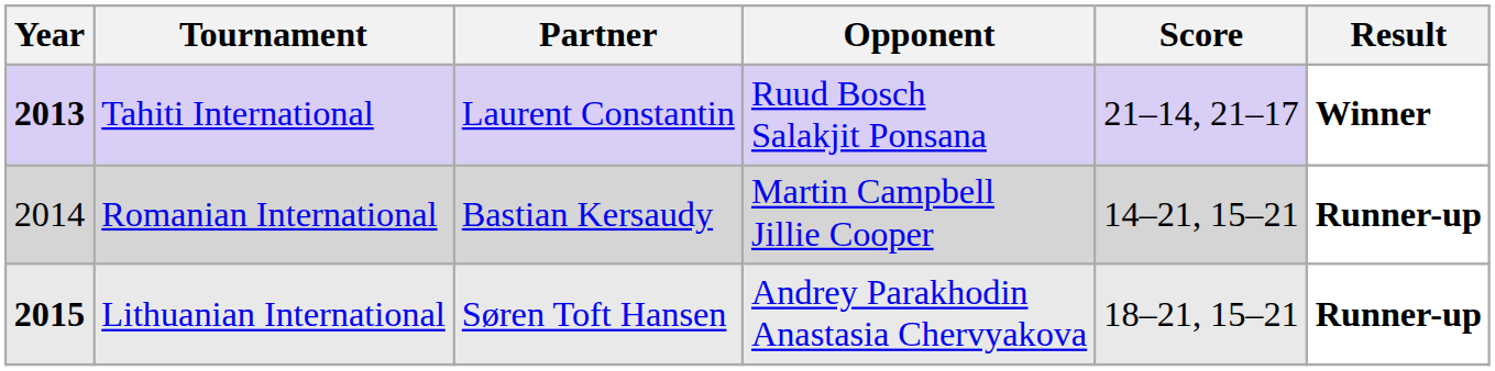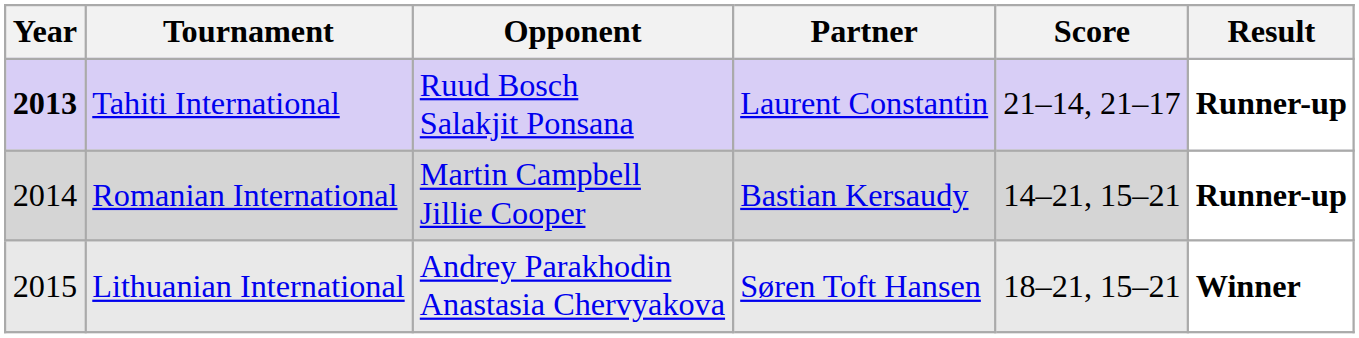 <table class="sortable wikitable" style="font-size: 90%;">
 <tr>
 <th>Year</th>
 <th>Tournament</th>
+<th>Opponent</th>
 <th>Partner</th>
-<th>Opponent</th>
 <th>Score</th>
 <th>Result</th>
 </tr>
 <tr style="background:#D8CEF6">
 <td align="center"><strong>2013</strong></td>
 <td align="left"><a href='#'>Tahiti International</a></td>
+<td align="left"> <a href='#'>Ruud Bosch</a><br> <a href='#'>Salakjit Ponsana</a></td>
 <td align="left"> <a href='#'>Laurent Constantin</a></td>
-<td align="left"> <a href='#'>Ruud Bosch</a><br> <a href='#'>Salakjit Ponsana</a></td>
 <td align="left">21–14, 21–17</td>
-<td style="text-align:left; background:white"> <strong>Winner</strong></td>
+<td style="text-align:left; background:white"> <strong>Runner-up</strong></td>
 </tr>
 <tr style="background:#D5D5D5">
 <td align="center">2014</td>
 <td align="left"><a href='#'>Romanian International</a></td>
+<td align="left"> <a href='#'>Martin Campbell</a><br> <a href='#'>Jillie Cooper</a></td>
 <td align="left"> <a href='#'>Bastian Kersaudy</a></td>
-<td align="left"> <a href='#'>Martin Campbell</a><br> <a href='#'>Jillie Cooper</a></td>
 <td align="left">14–21, 15–21</td>
 <td style="text-align:left; background:white"> <strong>Runner-up</strong></td>
 </tr>
 <tr style="background:#E9E9E9">
-<td align="center"><strong>2015</strong></td>
+<td align="center">2015</td>
 <td align="left"><a href='#'>Lithuanian International</a></td>
+<td align="left"> <a href='#'>Andrey Parakhodin</a><br> <a href='#'>Anastasia Chervyakova</a></td>
 <td align="left"> <a href='#'>Søren Toft Hansen</a></td>
-<td align="left"> <a href='#'>Andrey Parakhodin</a><br> <a href='#'>Anastasia Chervyakova</a></td>
 <td align="left">18–21, 15–21</td>
-<td style="text-align:left; background:white"> <strong>Runner-up</strong></td>
+<td style="text-align:left; background:white"> <strong>Winner</strong></td>
 </tr>
 </table>
